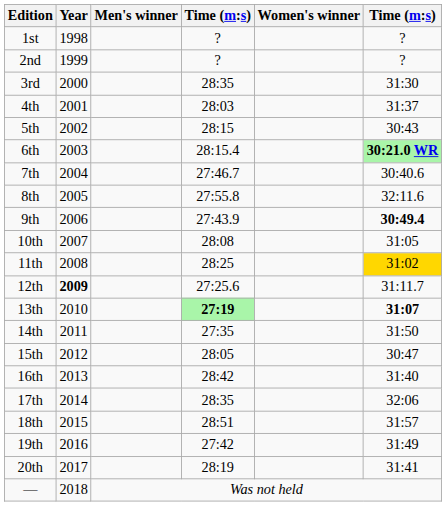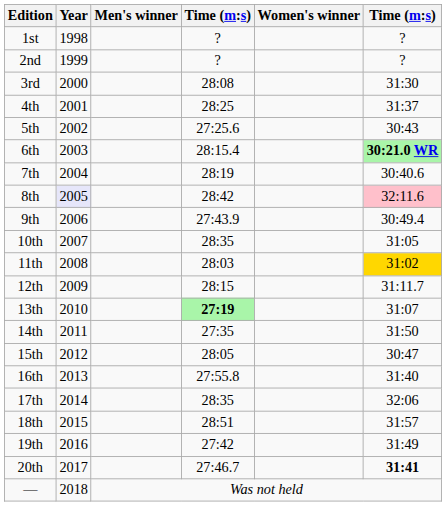 <table class="wikitable" style="text-align:center">
 <tr>
 <th>Edition</th>
 <th>Year</th>
 <th>Men's winner</th>
 <th>Time (<a href='#'>m</a>:<a href='#'>s</a>)</th>
 <th>Women's winner</th>
 <th>Time (<a href='#'>m</a>:<a href='#'>s</a>)</th>
 </tr>
 <tr>
 <td>1st</td>
 <td>1998</td>
 <td align=left></td>
 <td>?</td>
 <td align=left></td>
 <td>?</td>
 </tr>
 <tr>
 <td>2nd</td>
 <td>1999</td>
 <td align=left></td>
 <td>?</td>
 <td align=left></td>
 <td>?</td>
 </tr>
 <tr>
 <td>3rd</td>
 <td>2000</td>
 <td align=left></td>
-<td>28:35</td>
+<td>28:08</td>
 <td align=left></td>
 <td>31:30</td>
 </tr>
 <tr>
 <td>4th</td>
 <td>2001</td>
 <td align=left></td>
-<td>28:03</td>
+<td>28:25</td>
 <td align=left></td>
 <td>31:37</td>
 </tr>
 <tr>
 <td>5th</td>
 <td>2002</td>
 <td align=left></td>
-<td>28:15</td>
+<td>27:25.6</td>
 <td align=left></td>
 <td>30:43</td>
 </tr>
 <tr>
 <td>6th</td>
 <td>2003</td>
 <td align=left></td>
 <td>28:15.4</td>
 <td align=left></td>
 <td bgcolor=#A9F5A9><strong>30:21.0 <a href='#'>WR</a></strong></td>
 </tr>
 <tr>
 <td>7th</td>
 <td>2004</td>
 <td align=left></td>
-<td>27:46.7</td>
+<td>28:19</td>
 <td align=left></td>
 <td>30:40.6</td>
 </tr>
 <tr>
 <td>8th</td>
-<td>2005</td>
+<td style="background: lavender;">2005</td>
 <td align=left></td>
-<td>27:55.8</td>
+<td>28:42</td>
 <td align=left></td>
-<td>32:11.6</td>
+<td style="background: pink;">32:11.6</td>
 </tr>
 <tr>
 <td>9th</td>
 <td>2006</td>
 <td align=left></td>
 <td>27:43.9</td>
 <td align=left></td>
-<td><strong>30:49.4</strong></td>
+<td>30:49.4</td>
 </tr>
 <tr>
 <td>10th</td>
 <td>2007</td>
 <td align=left></td>
-<td>28:08</td>
+<td>28:35</td>
 <td align=left></td>
 <td>31:05</td>
 </tr>
 <tr>
 <td>11th</td>
 <td>2008</td>
 <td align=left></td>
-<td>28:25</td>
+<td>28:03</td>
 <td align=left></td>
 <td style="background: gold;">31:02</td>
 </tr>
 <tr>
 <td>12th</td>
-<td><strong>2009</strong></td>
+<td>2009</td>
 <td align=left></td>
-<td>27:25.6</td>
+<td>28:15</td>
 <td align=left></td>
 <td>31:11.7</td>
 </tr>
 <tr>
 <td>13th</td>
 <td>2010</td>
 <td align=left></td>
 <td bgcolor=#A9F5A9><strong>27:19</strong></td>
 <td align=left></td>
-<td><strong>31:07</strong></td>
+<td>31:07</td>
 </tr>
 <tr>
 <td>14th</td>
 <td>2011</td>
 <td align=left></td>
 <td>27:35</td>
 <td align=left></td>
 <td>31:50</td>
 </tr>
 <tr>
 <td>15th</td>
 <td>2012</td>
 <td align=left></td>
 <td>28:05</td>
 <td align=left></td>
 <td>30:47</td>
 </tr>
 <tr>
 <td>16th</td>
 <td>2013</td>
 <td align=left></td>
-<td>28:42</td>
+<td>27:55.8</td>
 <td align=left></td>
 <td>31:40</td>
 </tr>
 <tr>
 <td>17th</td>
 <td>2014</td>
 <td align=left></td>
 <td>28:35</td>
 <td align=left></td>
 <td>32:06</td>
 </tr>
 <tr>
 <td>18th</td>
 <td>2015</td>
 <td align=left></td>
 <td>28:51</td>
 <td align=left></td>
 <td>31:57</td>
 </tr>
 <tr>
 <td>19th</td>
 <td>2016</td>
 <td align=left></td>
 <td>27:42</td>
 <td align=left></td>
 <td>31:49</td>
 </tr>
 <tr>
 <td>20th</td>
 <td>2017</td>
 <td align=left></td>
-<td>28:19</td>
+<td>27:46.7</td>
 <td align=left></td>
-<td>31:41</td>
+<td><strong>31:41</strong></td>
 </tr>
 <tr>
 <td>—</td>
 <td>2018</td>
 <td colspan=4><em>Was not held</em></td>
 </tr>
 </table>
